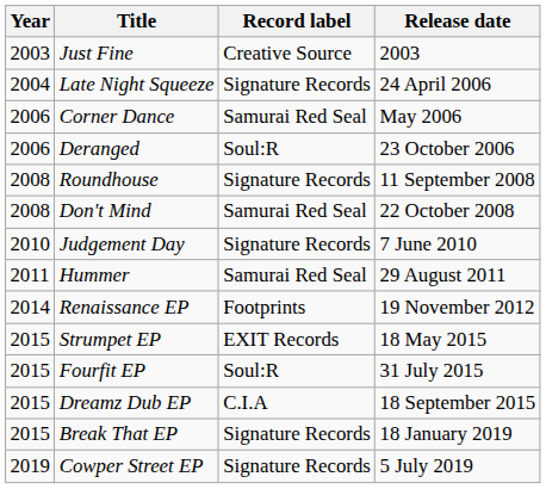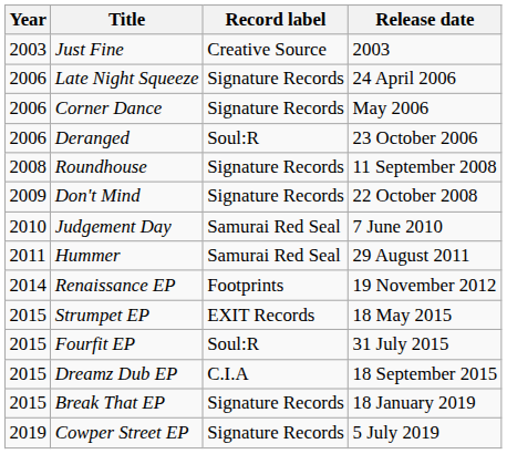 <table class="wikitable sortable">
 <tr>
 <th>Year</th>
 <th>Title</th>
 <th>Record label</th>
 <th>Release date</th>
 </tr>
 <tr>
 <td>2003</td>
 <td><em>Just Fine</em></td>
 <td>Creative Source</td>
 <td>2003</td>
 </tr>
 <tr>
-<td>2004</td>
+<td>2006</td>
 <td><em>Late Night Squeeze</em></td>
 <td>Signature Records</td>
 <td>24 April 2006</td>
 </tr>
 <tr>
 <td>2006</td>
 <td><em>Corner Dance</em></td>
-<td>Samurai Red Seal</td>
+<td>Signature Records</td>
 <td>May 2006</td>
 </tr>
 <tr>
 <td>2006</td>
 <td><em>Deranged</em></td>
 <td>Soul:R</td>
 <td>23 October 2006</td>
 </tr>
 <tr>
 <td>2008</td>
 <td><em>Roundhouse</em></td>
 <td>Signature Records</td>
 <td>11 September 2008</td>
 </tr>
 <tr>
-<td>2008</td>
+<td>2009</td>
 <td><em>Don't Mind</em></td>
-<td>Samurai Red Seal</td>
+<td>Signature Records</td>
 <td>22 October 2008</td>
 </tr>
 <tr>
 <td>2010</td>
 <td><em>Judgement Day</em></td>
-<td>Signature Records</td>
+<td>Samurai Red Seal</td>
 <td>7 June 2010</td>
 </tr>
 <tr>
 <td>2011</td>
 <td><em>Hummer</em></td>
 <td>Samurai Red Seal</td>
 <td>29 August 2011</td>
 </tr>
 <tr>
 <td>2014</td>
 <td><em>Renaissance EP</em></td>
 <td>Footprints</td>
 <td>19 November 2012</td>
 </tr>
 <tr>
 <td>2015</td>
 <td><em>Strumpet EP</em></td>
 <td>EXIT Records</td>
 <td>18 May 2015</td>
 </tr>
 <tr>
 <td>2015</td>
 <td><em>Fourfit EP</em></td>
 <td>Soul:R</td>
 <td>31 July 2015</td>
 </tr>
 <tr>
 <td>2015</td>
 <td><em>Dreamz Dub EP</em></td>
 <td>C.I.A</td>
 <td>18 September 2015</td>
 </tr>
 <tr>
 <td>2015</td>
 <td><em>Break That EP</em></td>
 <td>Signature Records</td>
 <td>18 January 2019</td>
 </tr>
 <tr>
 <td>2019</td>
 <td><em>Cowper Street EP</em></td>
 <td>Signature Records</td>
 <td>5 July 2019</td>
 </tr>
 </table>
